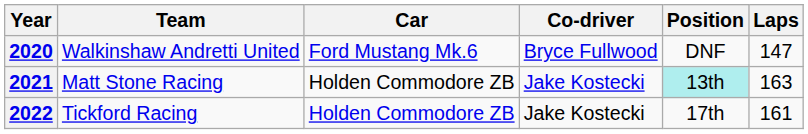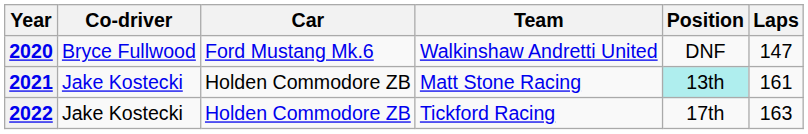 <table class="wikitable" style="font-size: 95%;">
 <tr>
 <th>Year</th>
+<th>Co-driver</th>
+<th>Car</th>
 <th>Team</th>
-<th>Car</th>
-<th>Co-driver</th>
 <th>Position</th>
 <th>Laps</th>
 </tr>
 <tr>
 <th><a href='#'>2020</a></th>
+<td> <a href='#'>Bryce Fullwood</a></td>
+<td><a href='#'>Ford Mustang Mk.6</a></td>
 <td><a href='#'>Walkinshaw Andretti United</a></td>
-<td><a href='#'>Ford Mustang Mk.6</a></td>
-<td> <a href='#'>Bryce Fullwood</a></td>
 <td align="center">DNF</td>
 <td align="center">147</td>
 </tr>
 <tr>
 <th><a href='#'>2021</a></th>
+<td> <a href='#'>Jake Kostecki</a></td>
+<td>Holden Commodore ZB</td>
 <td><a href='#'>Matt Stone Racing</a></td>
-<td>Holden Commodore ZB</td>
-<td> <a href='#'>Jake Kostecki</a></td>
 <td align="center" style="background: paleturquoise;">13th</td>
-<td align="center">163</td>
+<td align="center">161</td>
 </tr>
 <tr>
 <th><a href='#'>2022</a></th>
+<td> Jake Kostecki</td>
+<td><a href='#'>Holden Commodore ZB</a></td>
 <td><a href='#'>Tickford Racing</a></td>
-<td><a href='#'>Holden Commodore ZB</a></td>
-<td> Jake Kostecki</td>
 <td align="center">17th</td>
-<td align="center">161</td>
+<td align="center">163</td>
 </tr>
 </table>
